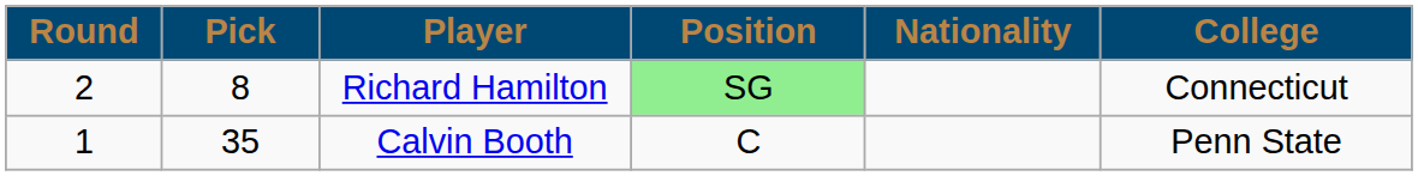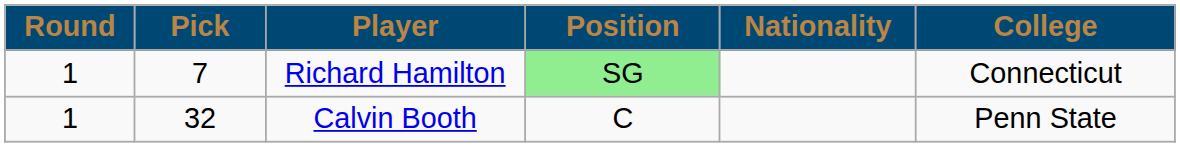 <table class="wikitable sortable sortable">
 <tr>
 <th style="background:#004874; color:#BA8545" width="10%">Round</th>
 <th style="background:#004874; color:#BA8545" width="10%">Pick</th>
 <th style="background:#004874; color:#BA8545" width="20%">Player</th>
 <th style="background:#004874; color:#BA8545" width="15%">Position</th>
 <th style="background:#004874; color:#BA8545" width="15%">Nationality</th>
 <th style="background:#004874; color:#BA8545" width="20%">College</th>
 </tr>
 <tr style="text-align: center">
-<td>2</td>
-<td>8</td>
+<td>1</td>
+<td>7</td>
 <td><a href='#'>Richard Hamilton</a></td>
 <td style="background: lightgreen;">SG</td>
 <td></td>
 <td>Connecticut</td>
 </tr>
 <tr style="text-align: center">
 <td>1</td>
-<td>35</td>
+<td>32</td>
 <td><a href='#'>Calvin Booth</a></td>
 <td>C</td>
 <td></td>
 <td>Penn State</td>
 </tr>
 </table>
